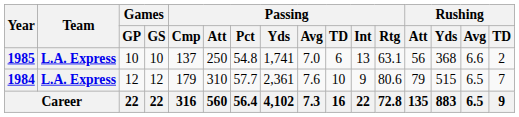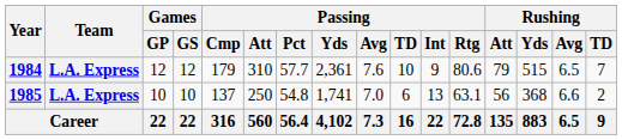 <table class="wikitable" style="text-align:center;">
 <tr>
 <th rowspan="2">Year</th>
 <th rowspan="2">Team</th>
 <th colspan="2">Games</th>
 <th colspan="8">Passing</th>
 <th colspan="4">Rushing</th>
 </tr>
 <tr>
 <th>GP</th>
 <th>GS</th>
 <th>Cmp</th>
 <th>Att</th>
 <th>Pct</th>
 <th>Yds</th>
 <th>Avg</th>
 <th>TD</th>
 <th>Int</th>
 <th>Rtg</th>
 <th>Att</th>
 <th>Yds</th>
 <th>Avg</th>
 <th>TD</th>
 </tr>
 <tr>
+<th><a href='#'>1984</a></th>
+<th><a href='#'>L.A. Express</a></th>
+<td>12</td>
+<td>12</td>
+<td>179</td>
+<td>310</td>
+<td>57.7</td>
+<td>2,361</td>
+<td>7.6</td>
+<td>10</td>
+<td>9</td>
+<td>80.6</td>
+<td>79</td>
+<td>515</td>
+<td>6.5</td>
+<td>7</td>
+</tr>
+<tr>
 <th><a href='#'>1985</a></th>
 <th><a href='#'>L.A. Express</a></th>
 <td>10</td>
 <td>10</td>
 <td>137</td>
 <td>250</td>
 <td>54.8</td>
 <td>1,741</td>
 <td>7.0</td>
 <td>6</td>
 <td>13</td>
 <td>63.1</td>
 <td>56</td>
 <td>368</td>
 <td>6.6</td>
 <td>2</td>
-</tr>
-<tr>
-<th><a href='#'>1984</a></th>
-<th><a href='#'>L.A. Express</a></th>
-<td>12</td>
-<td>12</td>
-<td>179</td>
-<td>310</td>
-<td>57.7</td>
-<td>2,361</td>
-<td>7.6</td>
-<td>10</td>
-<td>9</td>
-<td>80.6</td>
-<td>79</td>
-<td>515</td>
-<td>6.5</td>
-<td>7</td>
 </tr>
 <tr>
 <th colspan="2">Career</th>
 <th>22</th>
 <th>22</th>
 <th>316</th>
 <th>560</th>
 <th>56.4</th>
 <th>4,102</th>
 <th>7.3</th>
 <th>16</th>
 <th>22</th>
 <th>72.8</th>
 <th>135</th>
 <th>883</th>
 <th>6.5</th>
 <th>9</th>
 </tr>
 </table>
